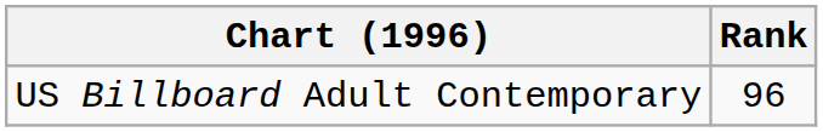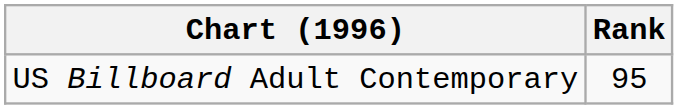 <table class="wikitable">
 <tr>
 <th>Chart (1996)</th>
 <th style="text-align:center;">Rank</th>
 </tr>
 <tr>
 <td>US <em>Billboard</em> Adult Contemporary</td>
-<td style="text-align:center;">96</td>
+<td style="text-align:center;">95</td>
 </tr>
 </table>
